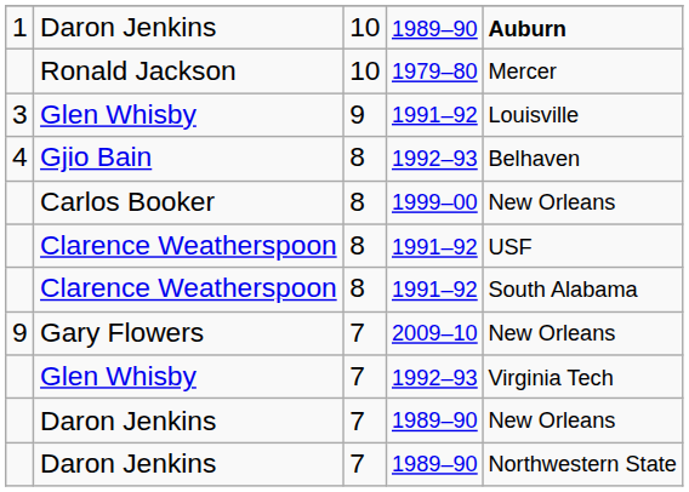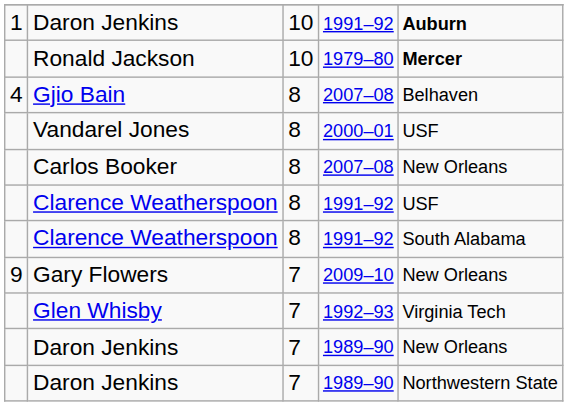 <table class="wikitable">
 <tr>
 </tr>
 <tr>
 <td>1</td>
 <td>Daron Jenkins</td>
 <td>10</td>
-<td style="font-size:80%;"><a href='#'>1989–90</a></td>
+<td style="font-size:80%;"><a href='#'>1991–92</a></td>
 <td style="font-size:80%;"><strong>Auburn</strong></td>
 </tr>
 <tr>
 <td></td>
 <td>Ronald Jackson</td>
 <td>10</td>
 <td style="font-size:80%;"><a href='#'>1979–80</a></td>
-<td style="font-size:80%;">Mercer</td>
-</tr>
-<tr>
-<td>3</td>
-<td><a href='#'>Glen Whisby</a></td>
-<td>9</td>
-<td style="font-size:80%;"><a href='#'>1991–92</a></td>
-<td style="font-size:80%;">Louisville</td>
+<td style="font-size:80%;"><strong>Mercer</strong></td>
 </tr>
 <tr>
 <td>4</td>
 <td><a href='#'>Gjio Bain</a></td>
 <td>8</td>
-<td style="font-size:80%;"><a href='#'>1992–93</a></td>
+<td style="font-size:80%;"><a href='#'>2007–08</a></td>
 <td style="font-size:80%;">Belhaven</td>
+</tr>
+<tr>
+<td></td>
+<td>Vandarel Jones</td>
+<td>8</td>
+<td style="font-size:80%;"><a href='#'>2000–01</a></td>
+<td style="font-size:80%;">USF</td>
 </tr>
 <tr>
 <td></td>
 <td>Carlos Booker</td>
 <td>8</td>
-<td style="font-size:80%;"><a href='#'>1999–00</a></td>
+<td style="font-size:80%;"><a href='#'>2007–08</a></td>
 <td style="font-size:80%;">New Orleans</td>
 </tr>
 <tr>
 <td></td>
 <td><a href='#'>Clarence Weatherspoon</a></td>
 <td>8</td>
 <td style="font-size:80%;"><a href='#'>1991–92</a></td>
 <td style="font-size:80%;">USF</td>
 </tr>
 <tr>
 <td></td>
 <td><a href='#'>Clarence Weatherspoon</a></td>
 <td>8</td>
 <td style="font-size:80%;"><a href='#'>1991–92</a></td>
 <td style="font-size:80%;">South Alabama</td>
 </tr>
 <tr>
 <td>9</td>
 <td>Gary Flowers</td>
 <td>7</td>
 <td style="font-size:80%;"><a href='#'>2009–10</a></td>
 <td style="font-size:80%;">New Orleans</td>
 </tr>
 <tr>
 <td></td>
 <td><a href='#'>Glen Whisby</a></td>
 <td>7</td>
 <td style="font-size:80%;"><a href='#'>1992–93</a></td>
 <td style="font-size:80%;">Virginia Tech</td>
 </tr>
 <tr>
 <td></td>
 <td>Daron Jenkins</td>
 <td>7</td>
 <td style="font-size:80%;"><a href='#'>1989–90</a></td>
 <td style="font-size:80%;">New Orleans</td>
 </tr>
 <tr>
 <td></td>
 <td>Daron Jenkins</td>
 <td>7</td>
 <td style="font-size:80%;"><a href='#'>1989–90</a></td>
 <td style="font-size:80%;">Northwestern State</td>
 </tr>
 </table>
